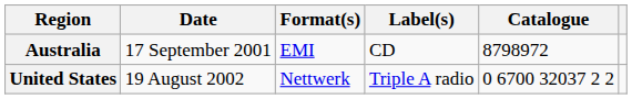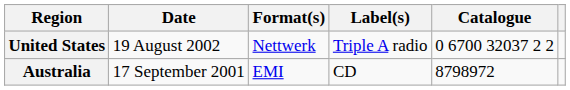 <table class="wikitable plainrowheaders">
 <tr>
 <th scope="col">Region</th>
 <th scope="col">Date</th>
 <th scope="col">Format(s)</th>
 <th scope="col">Label(s)</th>
 <th scope="col">Catalogue</th>
 <th scope="col"></th>
 </tr>
 <tr>
+<th scope="row">United States</th>
+<td>19 August 2002</td>
+<td><a href='#'>Nettwerk</a></td>
+<td><a href='#'>Triple A</a> radio</td>
+<td>0 6700 32037 2 2</td>
+<td></td>
+</tr>
+<tr>
 <th scope="row">Australia</th>
 <td>17 September 2001</td>
 <td><a href='#'>EMI</a></td>
 <td>CD</td>
 <td>8798972</td>
 <td></td>
 </tr>
-<tr>
-<th scope="row">United States</th>
-<td>19 August 2002</td>
-<td><a href='#'>Nettwerk</a></td>
-<td><a href='#'>Triple A</a> radio</td>
-<td>0 6700 32037 2 2</td>
-<td></td>
-</tr>
 </table>
